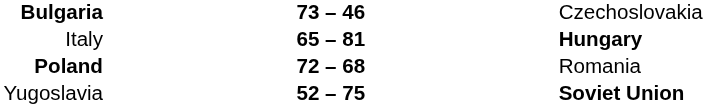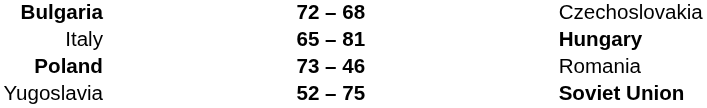 <table width=75% cellspacing=1>
 <tr>
 <th width=25%></th>
 <th width=25%></th>
 <th width=25%></th>
 </tr>
 <tr style=font-size:90%>
 <td align=right><strong>Bulgaria</strong></td>
-<td align=center><strong>73 – 46</strong></td>
+<td align=center><strong>72 – 68</strong></td>
 <td>Czechoslovakia</td>
 </tr>
 <tr style=font-size:90%>
 <td align=right>Italy</td>
 <td align=center><strong>65 – 81</strong></td>
 <td><strong>Hungary</strong></td>
 </tr>
 <tr style=font-size:90%>
 <td align=right><strong>Poland</strong></td>
-<td align=center><strong>72 – 68</strong></td>
+<td align=center><strong>73 – 46</strong></td>
 <td>Romania</td>
 </tr>
 <tr style=font-size:90%>
 <td align=right>Yugoslavia</td>
 <td align=center><strong>52 – 75</strong></td>
 <td><strong>Soviet Union</strong></td>
 </tr>
 </table>
